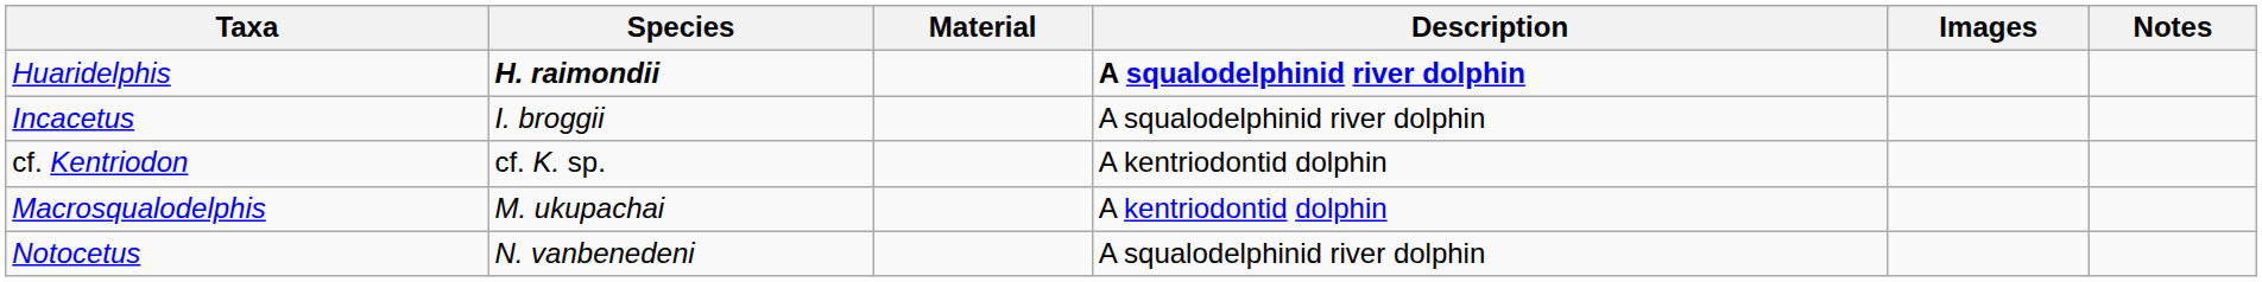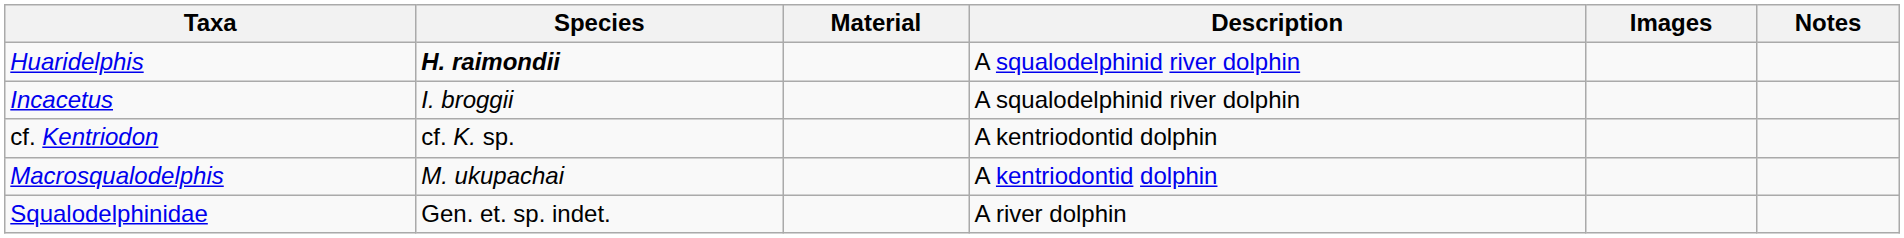 <table class="wikitable"  style="margin:auto; width:100%;">
 <tr>
 <th>Taxa</th>
 <th>Species</th>
 <th>Material</th>
 <th>Description</th>
 <th>Images</th>
 <th class=unsortable>Notes</th>
 </tr>
 <tr>
 <td><em><a href='#'>Huaridelphis</a></em></td>
 <td><strong><em>H. raimondii</em></strong></td>
 <td></td>
-<td><strong>A <a href='#'>squalodelphinid</a> <a href='#'>river dolphin</a></strong></td>
+<td>A <a href='#'>squalodelphinid</a> <a href='#'>river dolphin</a></td>
 <td></td>
 <td></td>
 </tr>
 <tr>
 <td><em><a href='#'>Incacetus</a></em></td>
 <td><em>I. broggii</em></td>
 <td></td>
 <td>A squalodelphinid river dolphin</td>
 <td></td>
 <td></td>
 </tr>
 <tr>
 <td>cf. <em><a href='#'>Kentriodon</a></em></td>
 <td>cf. <em>K.</em> sp.</td>
 <td></td>
 <td>A kentriodontid dolphin</td>
 <td></td>
 <td></td>
 </tr>
 <tr>
 <td><em><a href='#'>Macrosqualodelphis</a></em></td>
 <td><em>M. ukupachai</em></td>
 <td></td>
 <td>A <a href='#'>kentriodontid</a> <a href='#'>dolphin</a></td>
 <td></td>
 <td></td>
 </tr>
 <tr>
-<td><em><a href='#'>Notocetus</a></em></td>
-<td><em>N. vanbenedeni</em></td>
+<td><a href='#'>Squalodelphinidae</a></td>
+<td>Gen. et. sp. indet.</td>
 <td></td>
-<td>A squalodelphinid river dolphin</td>
+<td>A river dolphin</td>
 <td></td>
 <td></td>
 </tr>
 </table>
